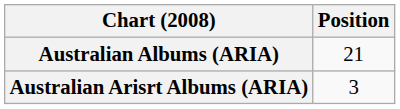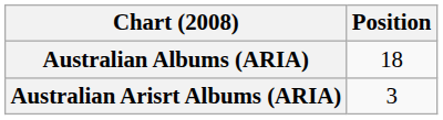 <table class="wikitable sortable plainrowheaders" style="text-align:center">
 <tr>
 <th>Chart (2008)</th>
 <th>Position</th>
 </tr>
 <tr>
 <th scope="row">Australian Albums (ARIA)</th>
-<td>21</td>
+<td>18</td>
 </tr>
 <tr>
 <th scope="row">Australian Arisrt Albums (ARIA)</th>
 <td>3</td>
 </tr>
 </table>
